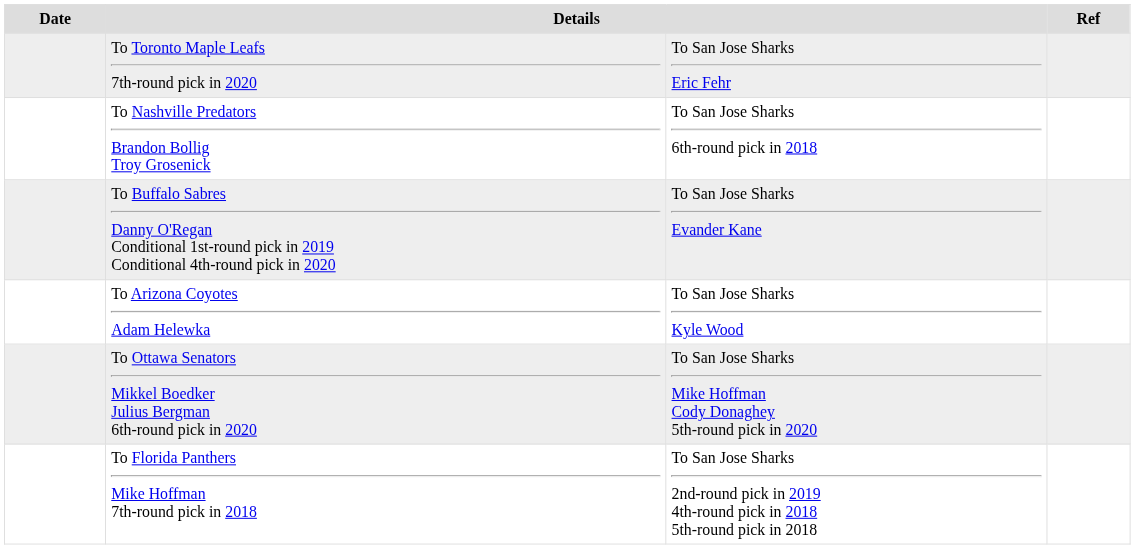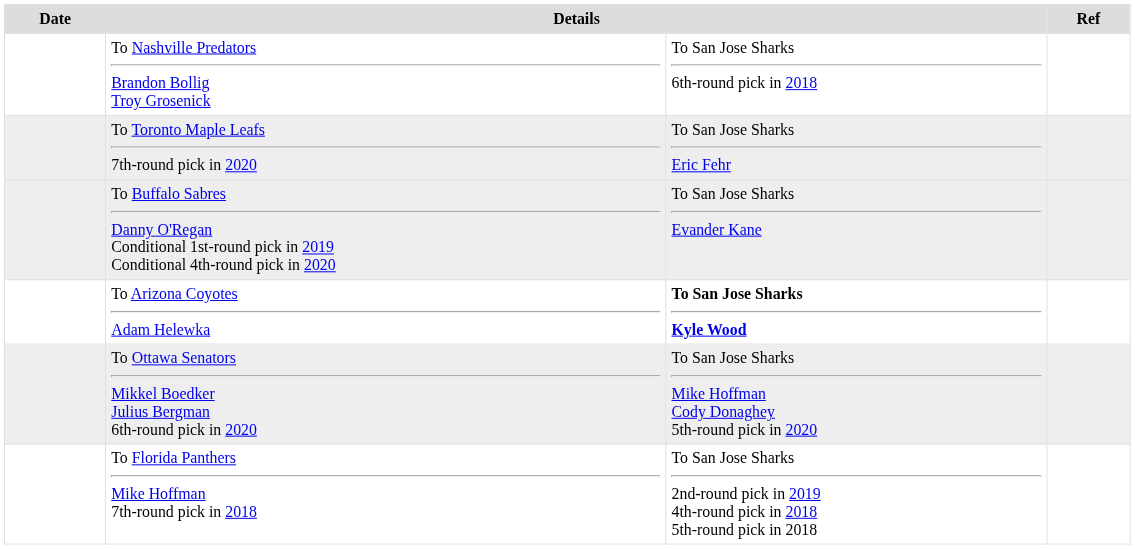 <table border=1 style="border-collapse:collapse" bordercolor="#DFDFDF" cellpadding="5" width=90%>
 <tr style="background:#ddd; text-align:center;">
 <th>Date</th>
 <th colspan="2">Details</th>
 <th>Ref</th>
 </tr>
+<tr>
+<td></td>
+<td valign="top">To <a href='#'>Nashville Predators</a><hr><a href='#'>Brandon Bollig</a><br><a href='#'>Troy Grosenick</a></td>
+<td valign="top">To San Jose Sharks<hr>6th-round pick in <a href='#'>2018</a></td>
+<td></td>
+</tr>
 <tr bgcolor="#eeeeee">
 <td></td>
 <td valign="top">To <a href='#'>Toronto Maple Leafs</a><hr>7th-round pick in <a href='#'>2020</a></td>
 <td valign="top">To San Jose Sharks<hr><a href='#'>Eric Fehr</a></td>
-<td></td>
-</tr>
-<tr>
-<td></td>
-<td valign="top">To <a href='#'>Nashville Predators</a><hr><a href='#'>Brandon Bollig</a><br><a href='#'>Troy Grosenick</a></td>
-<td valign="top">To San Jose Sharks<hr>6th-round pick in <a href='#'>2018</a></td>
 <td></td>
 </tr>
 <tr bgcolor="#eeeeee">
 <td></td>
 <td valign="top">To <a href='#'>Buffalo Sabres</a><hr><a href='#'>Danny O'Regan</a><br>Conditional 1st-round pick in <a href='#'>2019</a><br>Conditional 4th-round pick in <a href='#'>2020</a></td>
 <td valign="top">To San Jose Sharks<hr><a href='#'>Evander Kane</a></td>
 <td></td>
 </tr>
 <tr>
 <td></td>
 <td valign="top">To <a href='#'>Arizona Coyotes</a><hr><a href='#'>Adam Helewka</a></td>
-<td valign="top">To San Jose Sharks<hr><a href='#'>Kyle Wood</a></td>
+<td valign="top"><strong>To San Jose Sharks<hr><a href='#'>Kyle Wood</a></strong></td>
 <td></td>
 </tr>
 <tr bgcolor="#eeeeee">
 <td></td>
 <td valign="top">To <a href='#'>Ottawa Senators</a><hr><a href='#'>Mikkel Boedker</a><br><a href='#'>Julius Bergman</a><br>6th-round pick in <a href='#'>2020</a></td>
 <td valign="top">To San Jose Sharks<hr><a href='#'>Mike Hoffman</a><br><a href='#'>Cody Donaghey</a><br>5th-round pick in <a href='#'>2020</a></td>
 <td></td>
 </tr>
 <tr>
 <td></td>
 <td valign="top">To <a href='#'>Florida Panthers</a><hr><a href='#'>Mike Hoffman</a><br>7th-round pick in <a href='#'>2018</a></td>
 <td valign="top">To San Jose Sharks<hr>2nd-round pick in <a href='#'>2019</a><br>4th-round pick in <a href='#'>2018</a><br>5th-round pick in 2018</td>
 <td></td>
 </tr>
 </table>
